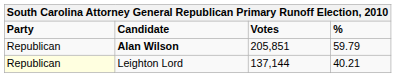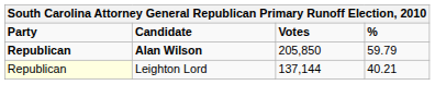 <table class="wikitable">
 <tr>
 <th colspan="4">South Carolina Attorney General Republican Primary Runoff Election, 2010</th>
 </tr>
 <tr>
 <td><strong>Party</strong></td>
 <td><strong>Candidate</strong></td>
 <td><strong>Votes</strong></td>
 <td><strong>%</strong></td>
 </tr>
 <tr>
-<td>Republican</td>
+<td><strong>Republican</strong></td>
 <td><strong>Alan Wilson</strong></td>
-<td>205,851</td>
+<td>205,850</td>
 <td>59.79</td>
 </tr>
 <tr>
 <td style="background: lightyellow;">Republican</td>
 <td>Leighton Lord</td>
 <td>137,144</td>
 <td>40.21</td>
 </tr>
 </table>
